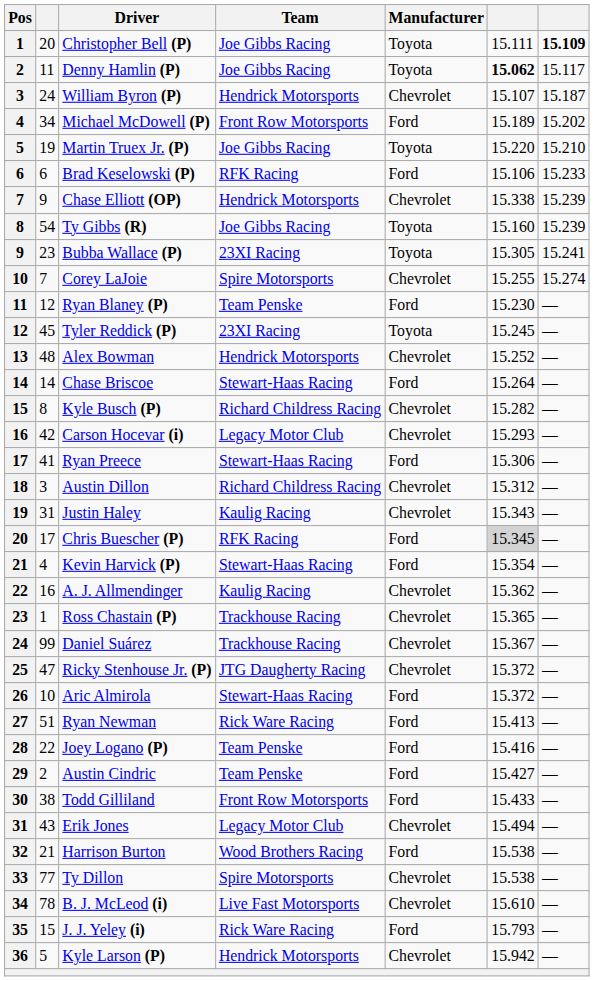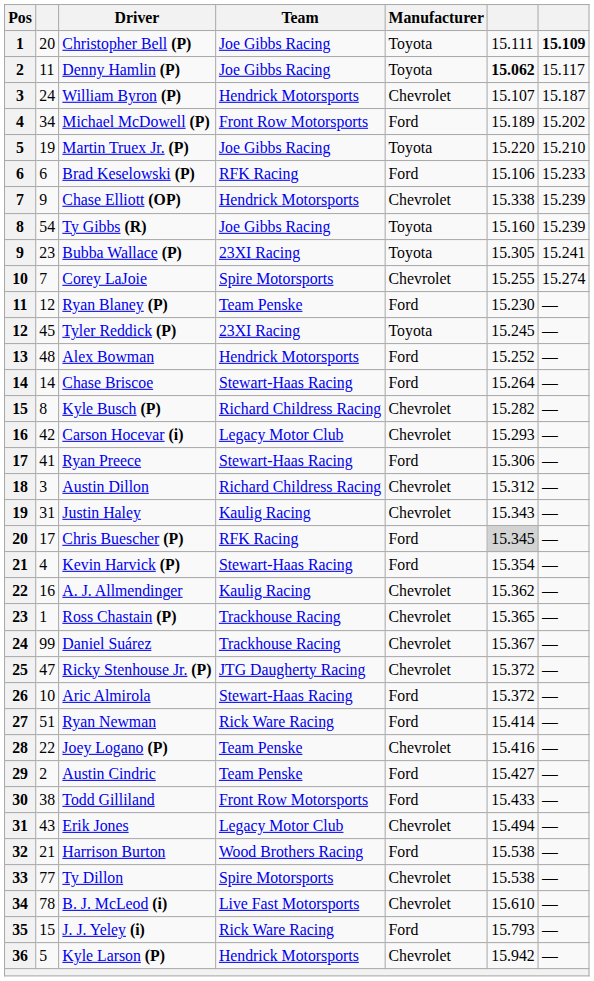 <table class="wikitable" style="font-size:95%">
 <tr>
 <th>Pos</th>
 <th></th>
 <th>Driver</th>
 <th>Team</th>
 <th>Manufacturer</th>
 <th></th>
 <th></th>
 </tr>
 <tr>
 <th>1</th>
 <td>20</td>
 <td><a href='#'>Christopher Bell</a> <strong>(P)</strong></td>
 <td><a href='#'>Joe Gibbs Racing</a></td>
 <td>Toyota</td>
 <td>15.111</td>
 <td><strong>15.109</strong></td>
 </tr>
 <tr>
 <th>2</th>
 <td>11</td>
 <td><a href='#'>Denny Hamlin</a> <strong>(P)</strong></td>
 <td><a href='#'>Joe Gibbs Racing</a></td>
 <td>Toyota</td>
 <td><strong>15.062</strong></td>
 <td>15.117</td>
 </tr>
 <tr>
 <th>3</th>
 <td>24</td>
 <td><a href='#'>William Byron</a> <strong>(P)</strong></td>
 <td><a href='#'>Hendrick Motorsports</a></td>
 <td>Chevrolet</td>
 <td>15.107</td>
 <td>15.187</td>
 </tr>
 <tr>
 <th>4</th>
 <td>34</td>
 <td><a href='#'>Michael McDowell</a> <strong>(P)</strong></td>
 <td><a href='#'>Front Row Motorsports</a></td>
 <td>Ford</td>
 <td>15.189</td>
 <td>15.202</td>
 </tr>
 <tr>
 <th>5</th>
 <td>19</td>
 <td><a href='#'>Martin Truex Jr.</a> <strong>(P)</strong></td>
 <td><a href='#'>Joe Gibbs Racing</a></td>
 <td>Toyota</td>
 <td>15.220</td>
 <td>15.210</td>
 </tr>
 <tr>
 <th>6</th>
 <td>6</td>
 <td><a href='#'>Brad Keselowski</a> <strong>(P)</strong></td>
 <td><a href='#'>RFK Racing</a></td>
 <td>Ford</td>
 <td>15.106</td>
 <td>15.233</td>
 </tr>
 <tr>
 <th>7</th>
 <td>9</td>
 <td><a href='#'>Chase Elliott</a> <strong>(OP)</strong></td>
 <td><a href='#'>Hendrick Motorsports</a></td>
 <td>Chevrolet</td>
 <td>15.338</td>
 <td>15.239</td>
 </tr>
 <tr>
 <th>8</th>
 <td>54</td>
 <td><a href='#'>Ty Gibbs</a> <strong>(R)</strong></td>
 <td><a href='#'>Joe Gibbs Racing</a></td>
 <td>Toyota</td>
 <td>15.160</td>
 <td>15.239</td>
 </tr>
 <tr>
 <th>9</th>
 <td>23</td>
 <td><a href='#'>Bubba Wallace</a> <strong>(P)</strong></td>
 <td><a href='#'>23XI Racing</a></td>
 <td>Toyota</td>
 <td>15.305</td>
 <td>15.241</td>
 </tr>
 <tr>
 <th>10</th>
 <td>7</td>
 <td><a href='#'>Corey LaJoie</a></td>
 <td><a href='#'>Spire Motorsports</a></td>
 <td>Chevrolet</td>
 <td>15.255</td>
 <td>15.274</td>
 </tr>
 <tr>
 <th>11</th>
 <td>12</td>
 <td><a href='#'>Ryan Blaney</a> <strong>(P)</strong></td>
 <td><a href='#'>Team Penske</a></td>
 <td>Ford</td>
 <td>15.230</td>
 <td>—</td>
 </tr>
 <tr>
 <th>12</th>
 <td>45</td>
 <td><a href='#'>Tyler Reddick</a> <strong>(P)</strong></td>
 <td><a href='#'>23XI Racing</a></td>
 <td>Toyota</td>
 <td>15.245</td>
 <td>—</td>
 </tr>
 <tr>
 <th>13</th>
 <td>48</td>
 <td><a href='#'>Alex Bowman</a></td>
 <td><a href='#'>Hendrick Motorsports</a></td>
-<td>Chevrolet</td>
+<td>Ford</td>
 <td>15.252</td>
 <td>—</td>
 </tr>
 <tr>
 <th>14</th>
 <td>14</td>
 <td><a href='#'>Chase Briscoe</a></td>
 <td><a href='#'>Stewart-Haas Racing</a></td>
 <td>Ford</td>
 <td>15.264</td>
 <td>—</td>
 </tr>
 <tr>
 <th>15</th>
 <td>8</td>
 <td><a href='#'>Kyle Busch</a> <strong>(P)</strong></td>
 <td><a href='#'>Richard Childress Racing</a></td>
 <td>Chevrolet</td>
 <td>15.282</td>
 <td>—</td>
 </tr>
 <tr>
 <th>16</th>
 <td>42</td>
 <td><a href='#'>Carson Hocevar</a> <strong>(i)</strong></td>
 <td><a href='#'>Legacy Motor Club</a></td>
 <td>Chevrolet</td>
 <td>15.293</td>
 <td>—</td>
 </tr>
 <tr>
 <th>17</th>
 <td>41</td>
 <td><a href='#'>Ryan Preece</a></td>
 <td><a href='#'>Stewart-Haas Racing</a></td>
 <td>Ford</td>
 <td>15.306</td>
 <td>—</td>
 </tr>
 <tr>
 <th>18</th>
 <td>3</td>
 <td><a href='#'>Austin Dillon</a></td>
 <td><a href='#'>Richard Childress Racing</a></td>
 <td>Chevrolet</td>
 <td>15.312</td>
 <td>—</td>
 </tr>
 <tr>
 <th>19</th>
 <td>31</td>
 <td><a href='#'>Justin Haley</a></td>
 <td><a href='#'>Kaulig Racing</a></td>
 <td>Chevrolet</td>
 <td>15.343</td>
 <td>—</td>
 </tr>
 <tr>
 <th>20</th>
 <td>17</td>
 <td><a href='#'>Chris Buescher</a> <strong>(P)</strong></td>
 <td><a href='#'>RFK Racing</a></td>
 <td>Ford</td>
 <td style="background: lightgrey;">15.345</td>
 <td>—</td>
 </tr>
 <tr>
 <th>21</th>
 <td>4</td>
 <td><a href='#'>Kevin Harvick</a> <strong>(P)</strong></td>
 <td><a href='#'>Stewart-Haas Racing</a></td>
 <td>Ford</td>
 <td>15.354</td>
 <td>—</td>
 </tr>
 <tr>
 <th>22</th>
 <td>16</td>
 <td><a href='#'>A. J. Allmendinger</a></td>
 <td><a href='#'>Kaulig Racing</a></td>
 <td>Chevrolet</td>
 <td>15.362</td>
 <td>—</td>
 </tr>
 <tr>
 <th>23</th>
 <td>1</td>
 <td><a href='#'>Ross Chastain</a> <strong>(P)</strong></td>
 <td><a href='#'>Trackhouse Racing</a></td>
 <td>Chevrolet</td>
 <td>15.365</td>
 <td>—</td>
 </tr>
 <tr>
 <th>24</th>
 <td>99</td>
 <td><a href='#'>Daniel Suárez</a></td>
 <td><a href='#'>Trackhouse Racing</a></td>
 <td>Chevrolet</td>
 <td>15.367</td>
 <td>—</td>
 </tr>
 <tr>
 <th>25</th>
 <td>47</td>
 <td><a href='#'>Ricky Stenhouse Jr.</a> <strong>(P)</strong></td>
 <td><a href='#'>JTG Daugherty Racing</a></td>
 <td>Chevrolet</td>
 <td>15.372</td>
 <td>—</td>
 </tr>
 <tr>
 <th>26</th>
 <td>10</td>
 <td><a href='#'>Aric Almirola</a></td>
 <td><a href='#'>Stewart-Haas Racing</a></td>
 <td>Ford</td>
 <td>15.372</td>
 <td>—</td>
 </tr>
 <tr>
 <th>27</th>
 <td>51</td>
 <td><a href='#'>Ryan Newman</a></td>
 <td><a href='#'>Rick Ware Racing</a></td>
 <td>Ford</td>
-<td>15.413</td>
+<td>15.414</td>
 <td>—</td>
 </tr>
 <tr>
 <th>28</th>
 <td>22</td>
 <td><a href='#'>Joey Logano</a> <strong>(P)</strong></td>
 <td><a href='#'>Team Penske</a></td>
-<td>Ford</td>
+<td>Chevrolet</td>
 <td>15.416</td>
 <td>—</td>
 </tr>
 <tr>
 <th>29</th>
 <td>2</td>
 <td><a href='#'>Austin Cindric</a></td>
 <td><a href='#'>Team Penske</a></td>
 <td>Ford</td>
 <td>15.427</td>
 <td>—</td>
 </tr>
 <tr>
 <th>30</th>
 <td>38</td>
 <td><a href='#'>Todd Gilliland</a></td>
 <td><a href='#'>Front Row Motorsports</a></td>
 <td>Ford</td>
 <td>15.433</td>
 <td>—</td>
 </tr>
 <tr>
 <th>31</th>
 <td>43</td>
 <td><a href='#'>Erik Jones</a></td>
 <td><a href='#'>Legacy Motor Club</a></td>
 <td>Chevrolet</td>
 <td>15.494</td>
 <td>—</td>
 </tr>
 <tr>
 <th>32</th>
 <td>21</td>
 <td><a href='#'>Harrison Burton</a></td>
 <td><a href='#'>Wood Brothers Racing</a></td>
 <td>Ford</td>
 <td>15.538</td>
 <td>—</td>
 </tr>
 <tr>
 <th>33</th>
 <td>77</td>
 <td><a href='#'>Ty Dillon</a></td>
 <td><a href='#'>Spire Motorsports</a></td>
 <td>Chevrolet</td>
 <td>15.538</td>
 <td>—</td>
 </tr>
 <tr>
 <th>34</th>
 <td>78</td>
 <td><a href='#'>B. J. McLeod</a> <strong>(i)</strong></td>
 <td><a href='#'>Live Fast Motorsports</a></td>
 <td>Chevrolet</td>
 <td>15.610</td>
 <td>—</td>
 </tr>
 <tr>
 <th>35</th>
 <td>15</td>
 <td><a href='#'>J. J. Yeley</a> <strong>(i)</strong></td>
 <td><a href='#'>Rick Ware Racing</a></td>
 <td>Ford</td>
 <td>15.793</td>
 <td>—</td>
 </tr>
 <tr>
 <th>36</th>
 <td>5</td>
 <td><a href='#'>Kyle Larson</a> <strong>(P)</strong></td>
 <td><a href='#'>Hendrick Motorsports</a></td>
 <td>Chevrolet</td>
 <td>15.942</td>
 <td>—</td>
 </tr>
 <tr>
 <th colspan="7"></th>
 </tr>
 </table>
